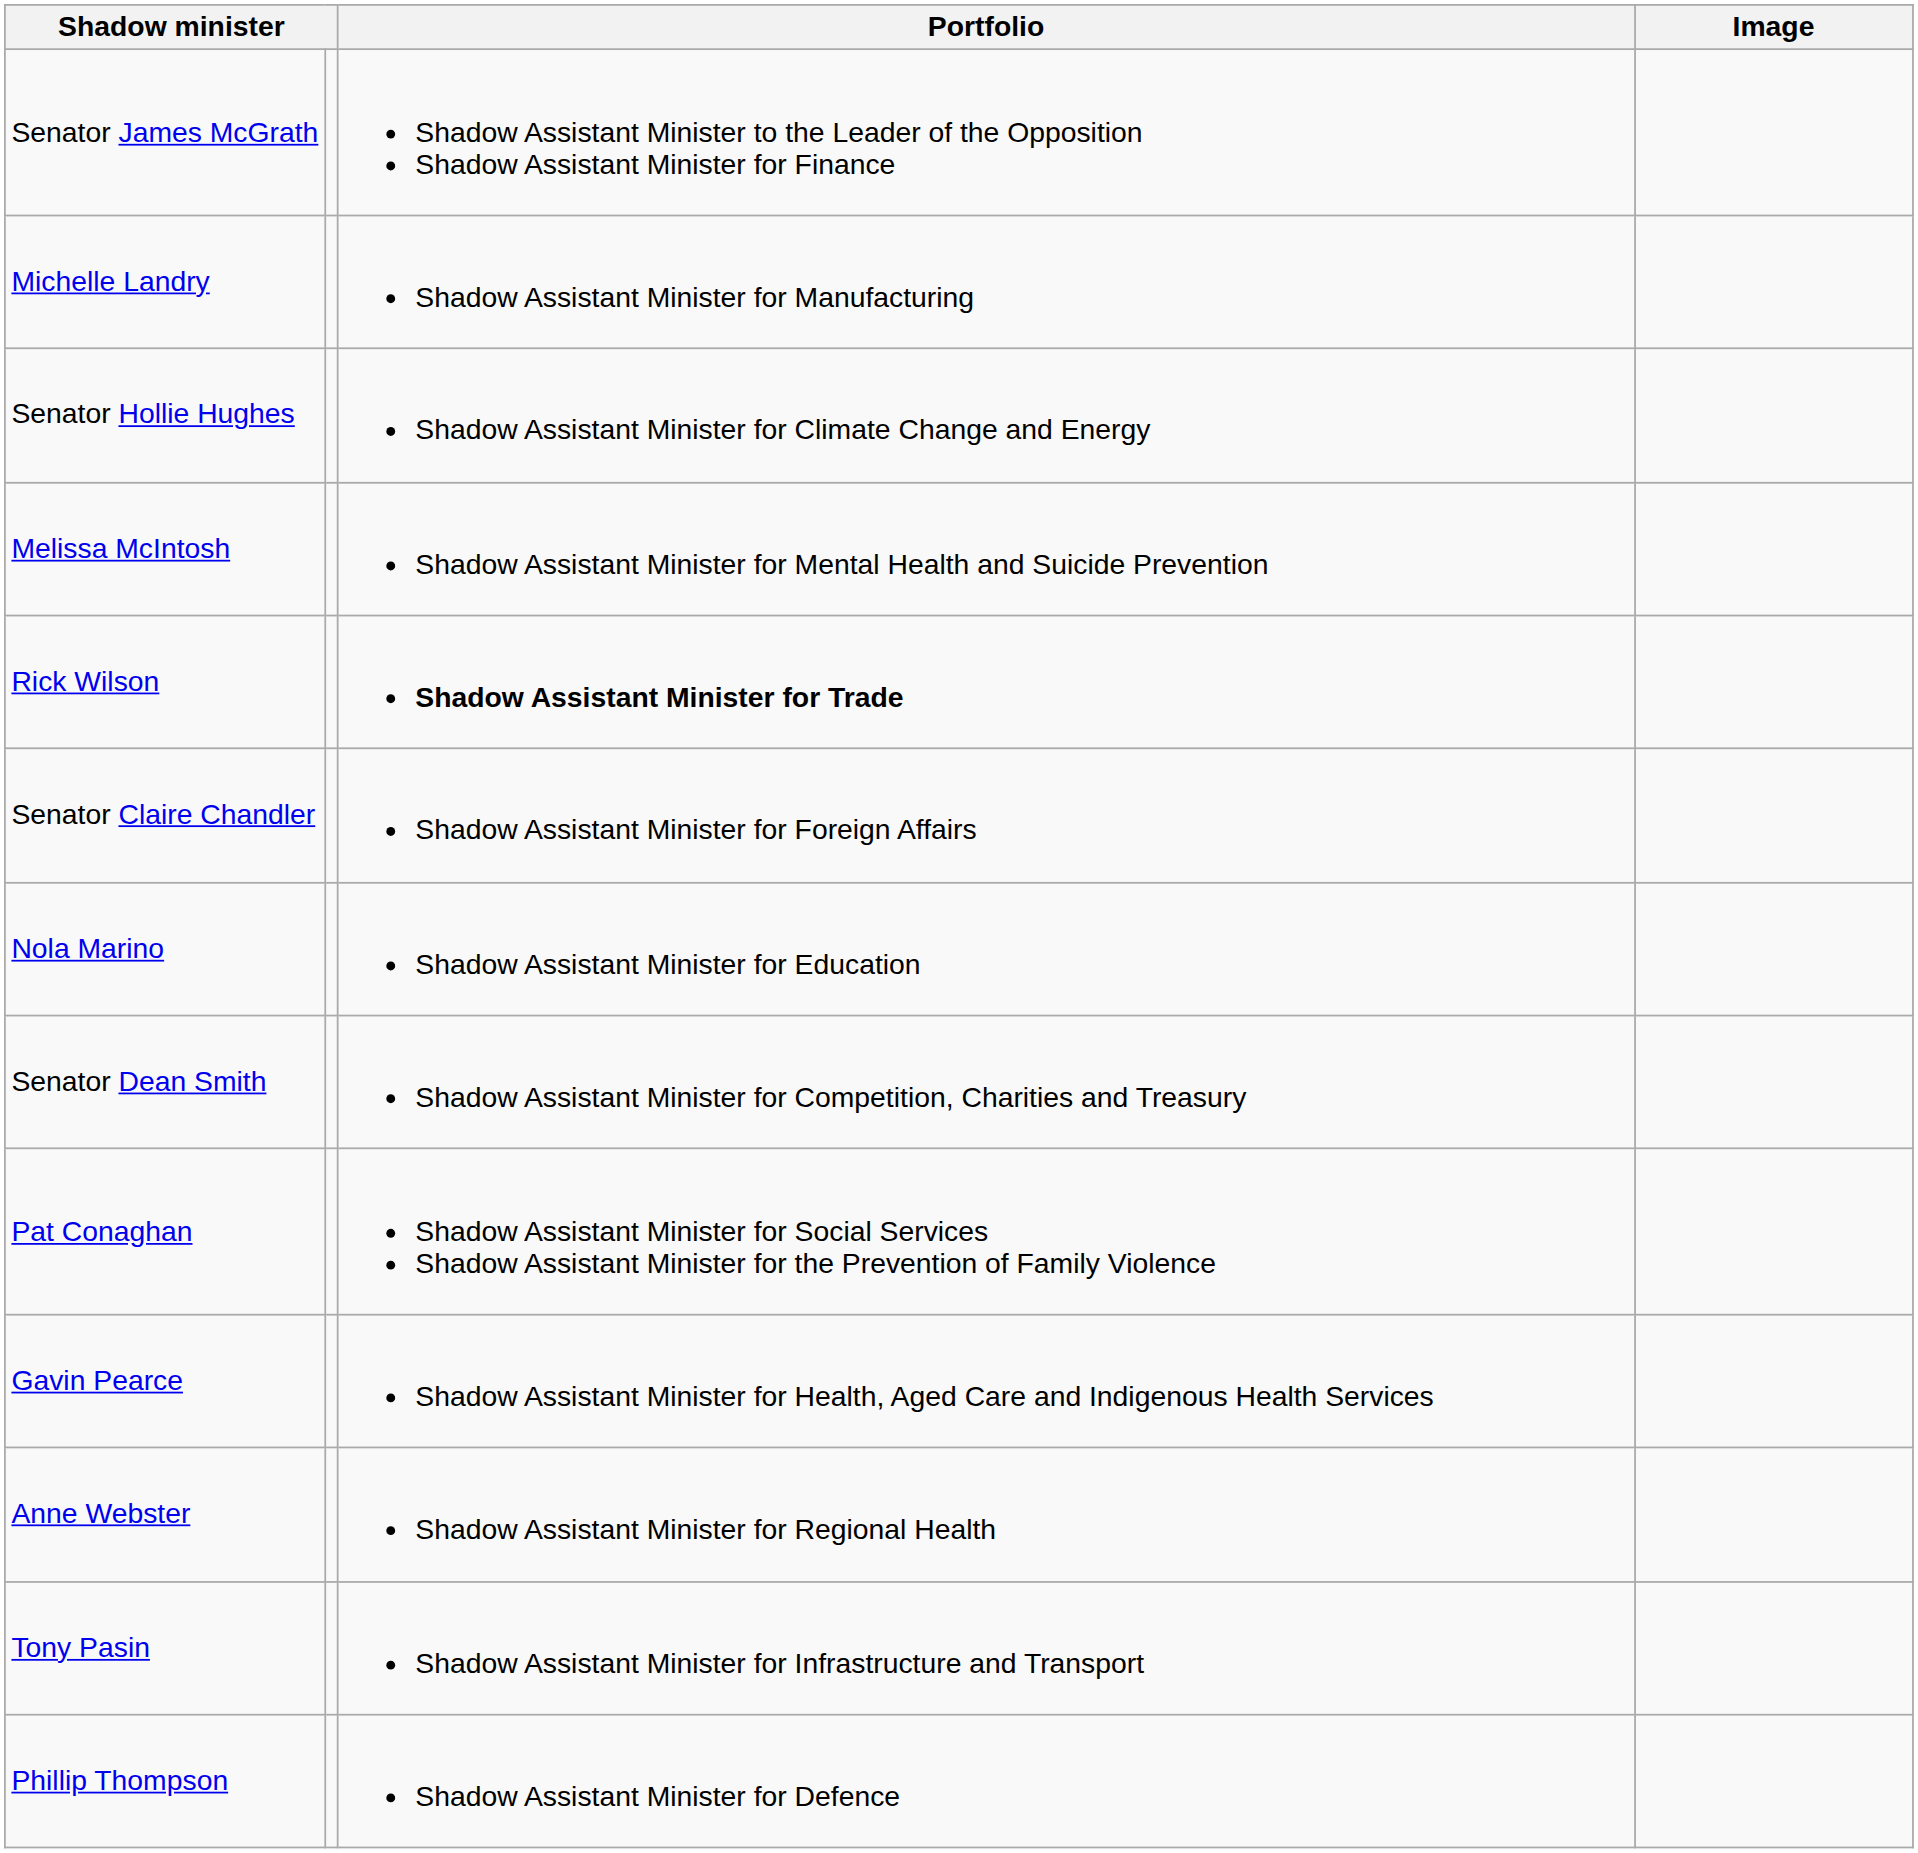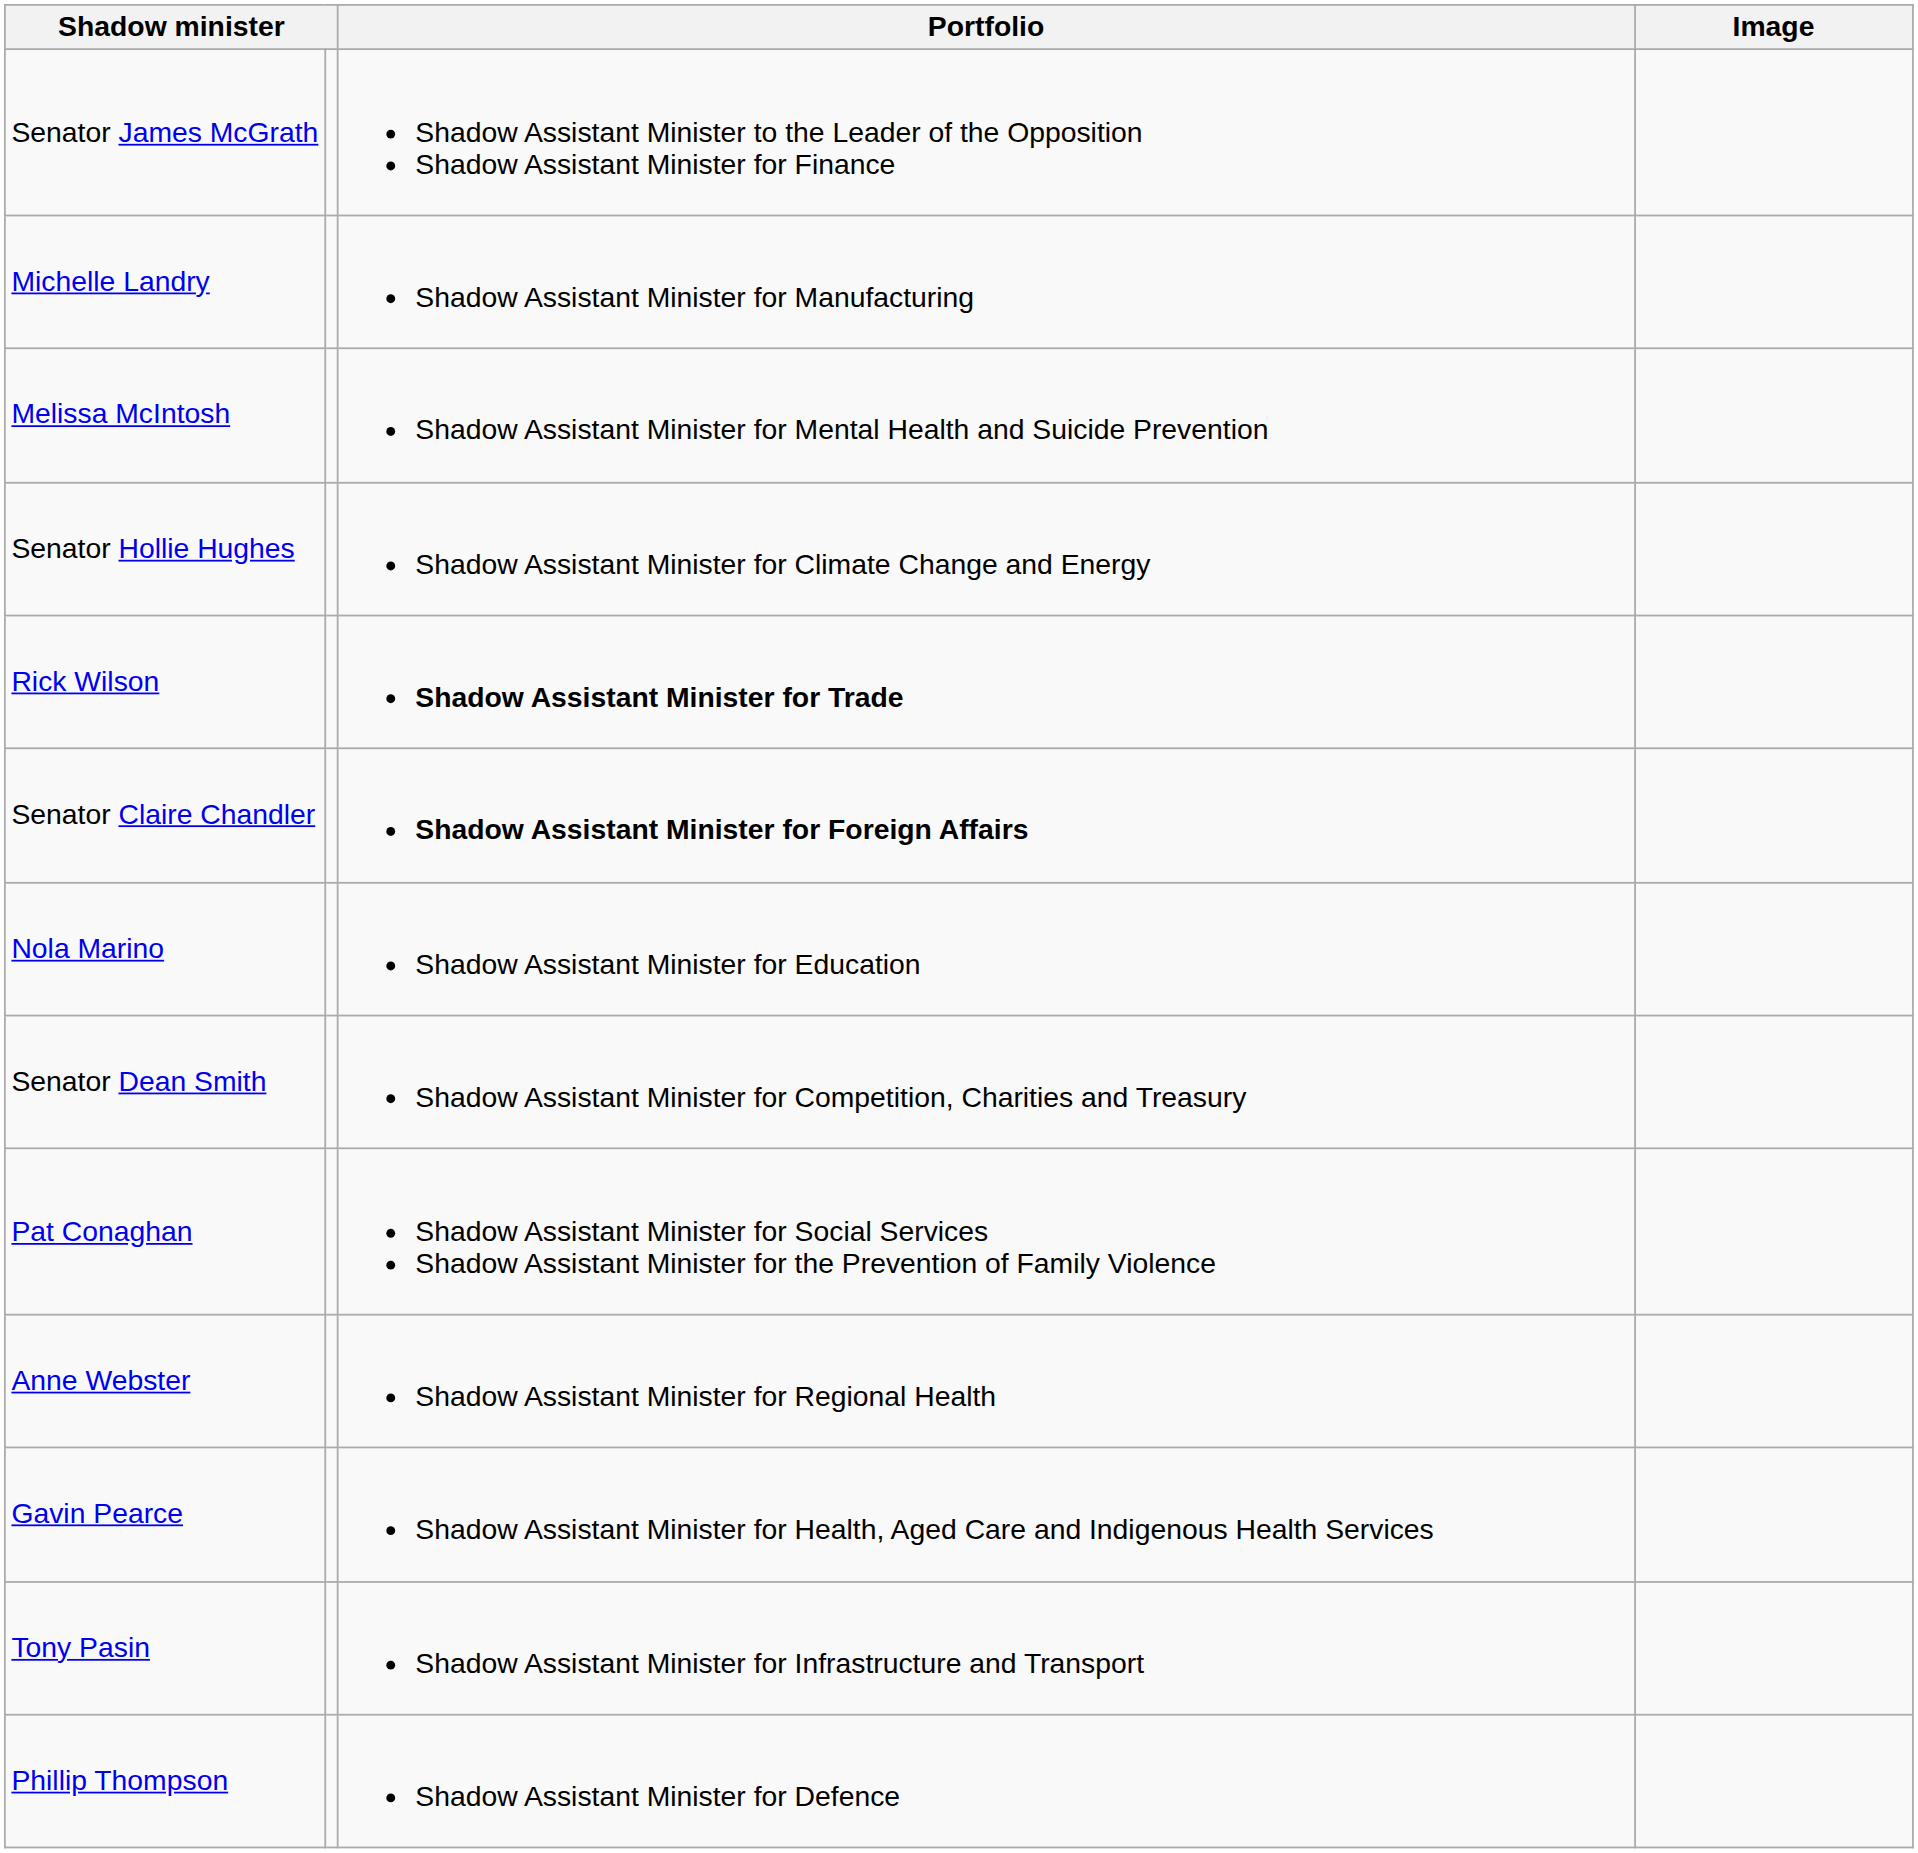 <table class="wikitable">
 <tr>
 <th width=80 colspan="2">Shadow minister</th>
 <th width=725>Portfolio</th>
 <th width=150>Image</th>
 </tr>
 <tr>
 <td>Senator <a href='#'>James McGrath</a></td>
 <td></td>
 <td><br><ul><li>Shadow Assistant Minister to the Leader of the Opposition</li><li>Shadow Assistant Minister for Finance</li></ul></td>
 <td></td>
 </tr>
 <tr>
 <td><a href='#'>Michelle Landry</a> </td>
 <td></td>
 <td><br><ul><li>Shadow Assistant Minister for Manufacturing</li></ul></td>
 <td></td>
 </tr>
 <tr>
+<td><a href='#'>Melissa McIntosh</a> </td>
+<td></td>
+<td><br><ul><li>Shadow Assistant Minister for Mental Health and Suicide Prevention</li></ul></td>
+<td></td>
+</tr>
+<tr>
 <td>Senator <a href='#'>Hollie Hughes</a></td>
 <td></td>
 <td><br><ul><li>Shadow Assistant Minister for Climate Change and Energy</li></ul></td>
-<td></td>
-</tr>
-<tr>
-<td><a href='#'>Melissa McIntosh</a> </td>
-<td></td>
-<td><br><ul><li>Shadow Assistant Minister for Mental Health and Suicide Prevention</li></ul></td>
 <td></td>
 </tr>
 <tr>
 <td><a href='#'>Rick Wilson</a> </td>
 <td></td>
 <td><strong><br><ul><li>Shadow Assistant Minister for Trade</li></ul></strong></td>
 <td></td>
 </tr>
 <tr>
 <td>Senator <a href='#'>Claire Chandler</a></td>
 <td></td>
-<td><br><ul><li>Shadow Assistant Minister for Foreign Affairs</li></ul></td>
+<td><strong><br><ul><li>Shadow Assistant Minister for Foreign Affairs</li></ul></strong></td>
 <td></td>
 </tr>
 <tr>
 <td><a href='#'>Nola Marino</a> </td>
 <td></td>
 <td><br><ul><li>Shadow Assistant Minister for Education</li></ul></td>
 <td></td>
 </tr>
 <tr>
 <td>Senator <a href='#'>Dean Smith</a></td>
 <td></td>
 <td><br><ul><li>Shadow Assistant Minister for Competition, Charities and Treasury</li></ul></td>
 <td></td>
 </tr>
 <tr>
 <td><a href='#'>Pat Conaghan</a> </td>
 <td></td>
 <td><br><ul><li>Shadow Assistant Minister for Social Services</li><li>Shadow Assistant Minister for the Prevention of Family Violence</li></ul></td>
 <td></td>
 </tr>
 <tr>
+<td><a href='#'>Anne Webster</a> </td>
+<td></td>
+<td><br><ul><li>Shadow Assistant Minister for Regional Health</li></ul></td>
+<td></td>
+</tr>
+<tr>
 <td><a href='#'>Gavin Pearce</a> </td>
 <td></td>
 <td><br><ul><li>Shadow Assistant Minister for Health, Aged Care and Indigenous Health Services</li></ul></td>
-<td></td>
-</tr>
-<tr>
-<td><a href='#'>Anne Webster</a> </td>
-<td></td>
-<td><br><ul><li>Shadow Assistant Minister for Regional Health</li></ul></td>
 <td></td>
 </tr>
 <tr>
 <td><a href='#'>Tony Pasin</a> </td>
 <td></td>
 <td><br><ul><li>Shadow Assistant Minister for Infrastructure and Transport</li></ul></td>
 <td></td>
 </tr>
 <tr>
 <td><a href='#'>Phillip Thompson</a>  </td>
 <td></td>
 <td><br><ul><li>Shadow Assistant Minister for Defence</li></ul></td>
 <td></td>
 </tr>
 </table>
